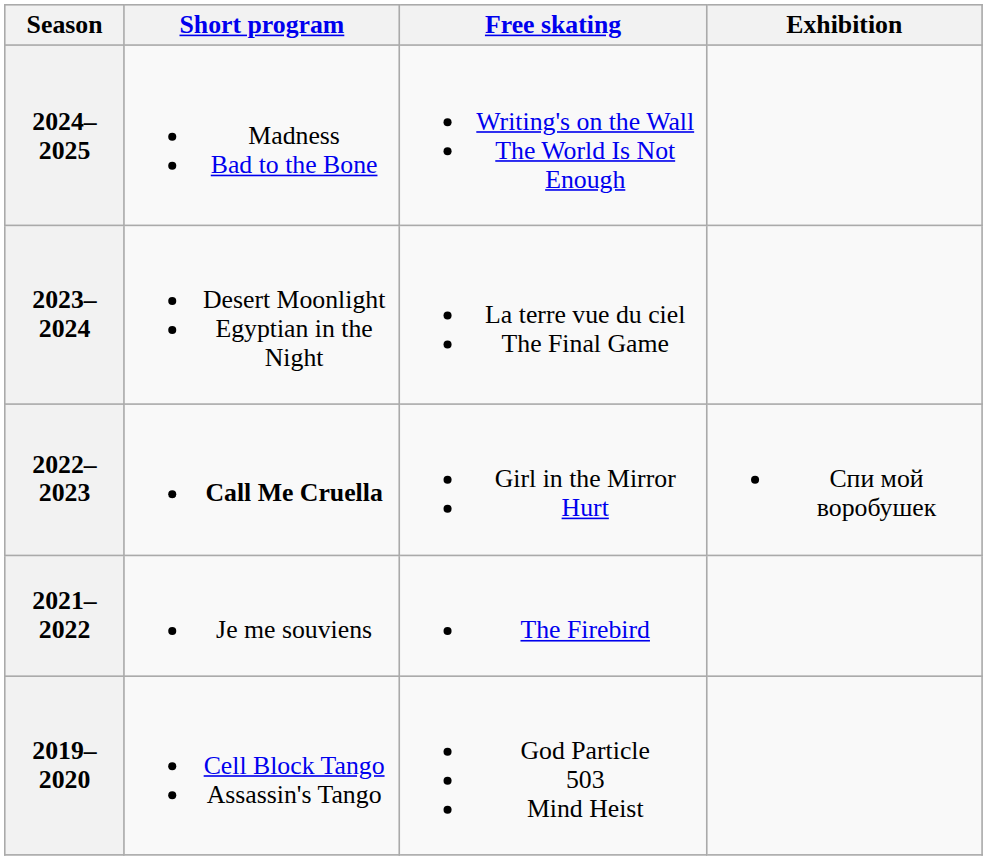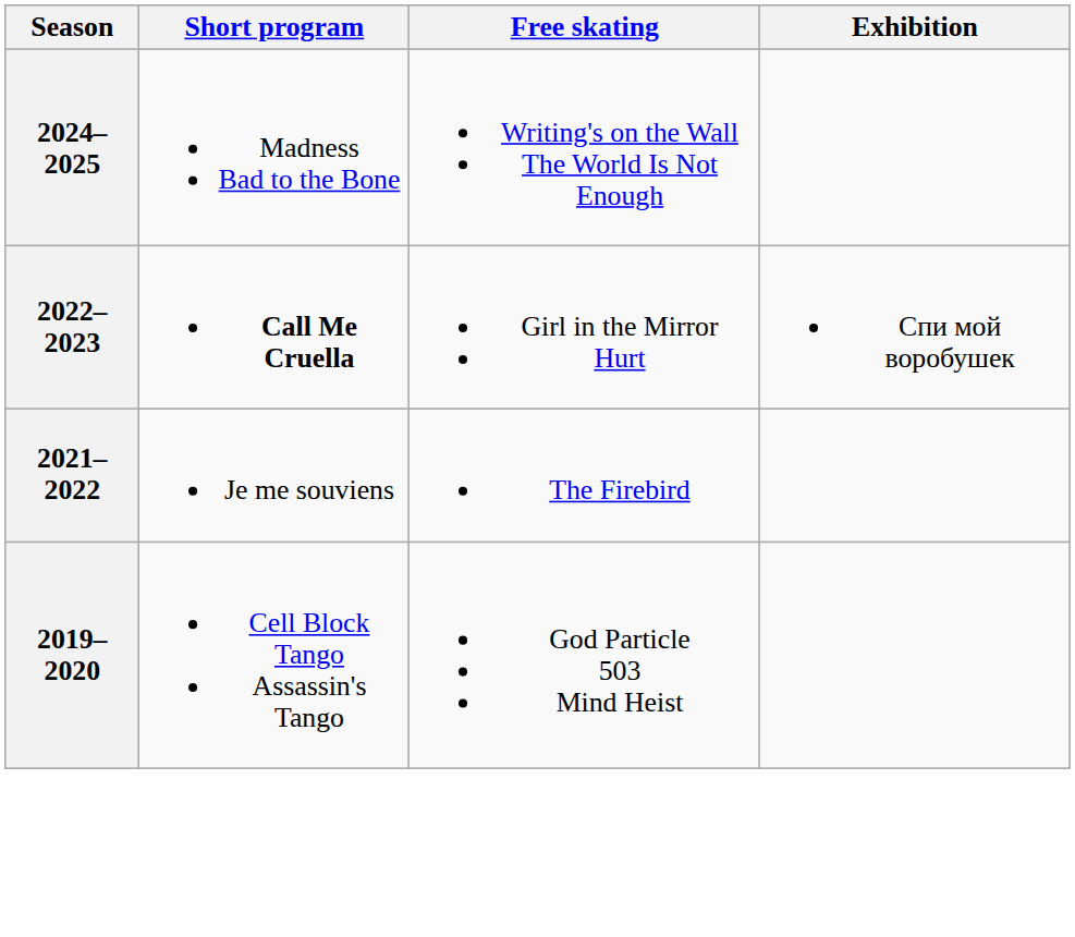 <table class=wikitable style=text-align:center>
 <tr>
 <th>Season</th>
 <th><a href='#'>Short program</a></th>
 <th><a href='#'>Free skating</a></th>
 <th>Exhibition</th>
 </tr>
 <tr>
 <th>2024–2025 <br> </th>
 <td><br><ul><li>Madness <br> </li><li><a href='#'>Bad to the Bone</a> <br> </li></ul></td>
 <td><br><ul><li><a href='#'>Writing's on the Wall</a> <br> </li><li><a href='#'>The World Is Not Enough</a> <br> </li></ul></td>
-<td></td>
-</tr>
-<tr>
-<th>2023–2024 <br> </th>
-<td><br><ul><li>Desert Moonlight <br> </li><li>Egyptian in the Night <br> </li></ul></td>
-<td><br><ul><li>La terre vue du ciel <br> </li><li>The Final Game <br> </li></ul></td>
 <td></td>
 </tr>
 <tr>
 <th>2022–2023 <br> </th>
 <td><strong><br><ul><li>Call Me Cruella <br> </li></ul></strong></td>
 <td><br><ul><li>Girl in the Mirror <br> </li><li><a href='#'>Hurt</a> <br> </li></ul></td>
 <td><br><ul><li>Спи мой воробушек <br> </li></ul></td>
 </tr>
 <tr>
 <th>2021–2022<br></th>
 <td><br><ul><li>Je me souviens  <br> </li></ul></td>
 <td><br><ul><li><a href='#'>The Firebird</a><br> </li></ul></td>
 <td></td>
 </tr>
 <tr>
 <th>2019–2020 <br> </th>
 <td><br><ul><li><a href='#'>Cell Block Tango</a> <br> </li><li>Assassin's Tango <br> </li></ul></td>
 <td><br><ul><li>God Particle</li><li>503 <br> </li><li>Mind Heist <br> </li></ul></td>
 <td></td>
 </tr>
 </table>
